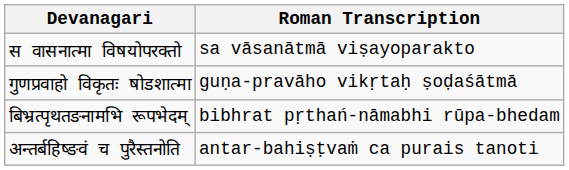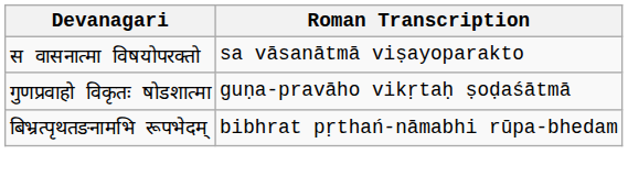 <table class="wikitable" border="1">
 <tr>
 <th>Devanagari</th>
 <th>Roman Transcription</th>
 </tr>
 <tr>
 <td>स वासनात्मा विषयोपरक्तो</td>
 <td>sa vāsanātmā viṣayoparakto</td>
 </tr>
 <tr>
 <td>गुणप्रवाहो विकृतः षोडशात्मा</td>
 <td>guṇa-pravāho vikṛtaḥ ṣoḍaśātmā</td>
 </tr>
 <tr>
 <td>बिभ्रत्पृथतङनामभि रूपभेदम्</td>
 <td>bibhrat pṛthań-nāmabhi rūpa-bhedam</td>
 </tr>
-<tr>
-<td>अन्तर्बहिष्ङवं च पुरैस्तनोति</td>
-<td>antar-bahiṣṭvaṁ ca purais tanoti</td>
-</tr>
 </table>
